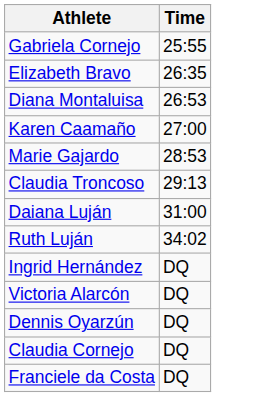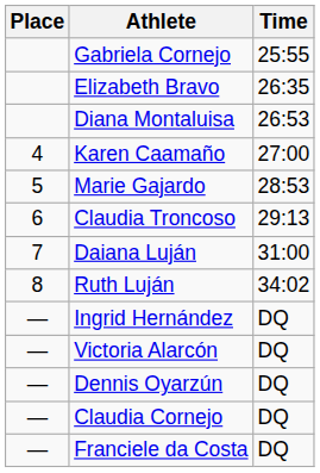 <table class=wikitable>
 <tr>
+<th>Place</th>
 <th>Athlete</th>
 <th>Time</th>
 </tr>
 <tr>
+<td align=center></td>
 <td><a href='#'>Gabriela Cornejo</a> </td>
 <td>25:55</td>
 </tr>
 <tr>
+<td align=center></td>
 <td><a href='#'>Elizabeth Bravo</a> </td>
 <td>26:35</td>
 </tr>
 <tr>
+<td align=center></td>
 <td><a href='#'>Diana Montaluisa</a> </td>
 <td>26:53</td>
 </tr>
 <tr>
+<td align=center>4</td>
 <td><a href='#'>Karen Caamaño</a> </td>
 <td>27:00</td>
 </tr>
 <tr>
+<td align=center>5</td>
 <td><a href='#'>Marie Gajardo</a> </td>
 <td>28:53</td>
 </tr>
 <tr>
+<td align=center>6</td>
 <td><a href='#'>Claudia Troncoso</a> </td>
 <td>29:13</td>
 </tr>
 <tr>
+<td align=center>7</td>
 <td><a href='#'>Daiana Luján</a> </td>
 <td>31:00</td>
 </tr>
 <tr>
+<td align=center>8</td>
 <td><a href='#'>Ruth Luján</a> </td>
 <td>34:02</td>
 </tr>
 <tr>
+<td align=center>—</td>
 <td><a href='#'>Ingrid Hernández</a> </td>
 <td>DQ</td>
 </tr>
 <tr>
+<td align=center>—</td>
 <td><a href='#'>Victoria Alarcón</a> </td>
 <td>DQ</td>
 </tr>
 <tr>
+<td align=center>—</td>
 <td><a href='#'>Dennis Oyarzún</a> </td>
 <td>DQ</td>
 </tr>
 <tr>
+<td align=center>—</td>
 <td><a href='#'>Claudia Cornejo</a> </td>
 <td>DQ</td>
 </tr>
 <tr>
+<td align=center>—</td>
 <td><a href='#'>Franciele da Costa</a> </td>
 <td>DQ</td>
 </tr>
 </table>
